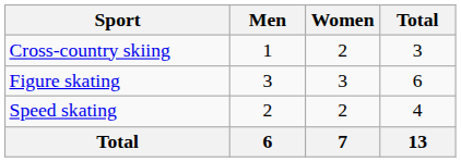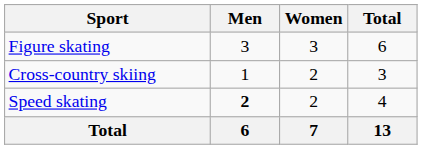 <table class="wikitable sortable" style="text-align:center;">
 <tr>
 <th width=180>Sport</th>
 <th width=55>Men</th>
 <th width=55>Women</th>
 <th width=55>Total</th>
 </tr>
 <tr>
+<td align=left><a href='#'>Figure skating</a></td>
+<td>3</td>
+<td>3</td>
+<td>6</td>
+</tr>
+<tr>
 <td align=left><a href='#'>Cross-country skiing</a></td>
 <td>1</td>
 <td>2</td>
 <td>3</td>
 </tr>
 <tr>
-<td align=left><a href='#'>Figure skating</a></td>
-<td>3</td>
-<td>3</td>
-<td>6</td>
-</tr>
-<tr>
 <td align=left><a href='#'>Speed skating</a></td>
-<td>2</td>
+<td><strong>2</strong></td>
 <td>2</td>
 <td>4</td>
 </tr>
 <tr>
 <th>Total</th>
 <th>6</th>
 <th>7</th>
 <th>13</th>
 </tr>
 </table>
